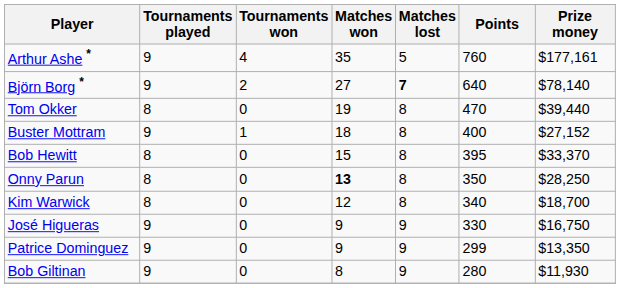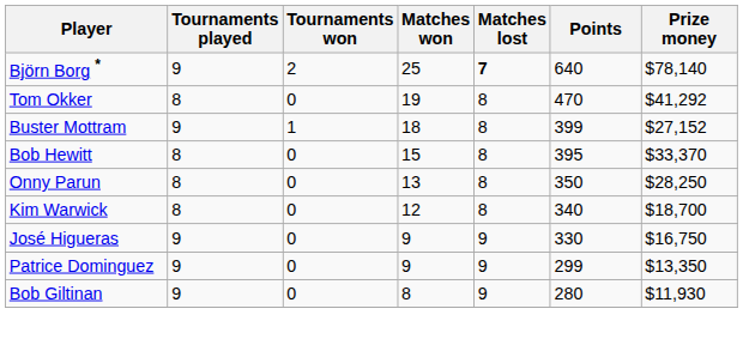 <table class="sortable wikitable" style=font-size:97%>
 <tr>
 <th width=140>Player</th>
 <th width=70>Tournaments played</th>
 <th width=70>Tournaments won</th>
 <th width=35>Matches won</th>
 <th width=35>Matches lost</th>
 <th width=75>Points</th>
 <th width=80>Prize money</th>
 </tr>
 <tr>
-<td> <a href='#'>Arthur Ashe</a> <sup><strong>*</strong></sup></td>
-<td>9</td>
-<td>4</td>
-<td>35</td>
-<td>5</td>
-<td>760</td>
-<td>$177,161</td>
-</tr>
-<tr>
 <td> <a href='#'>Björn Borg</a> <sup><strong>*</strong></sup></td>
 <td>9</td>
 <td>2</td>
-<td>27</td>
+<td>25</td>
 <td><strong>7</strong></td>
 <td>640</td>
 <td>$78,140</td>
 </tr>
 <tr>
 <td> <a href='#'>Tom Okker</a></td>
 <td>8</td>
 <td>0</td>
 <td>19</td>
 <td>8</td>
 <td>470</td>
-<td>$39,440</td>
+<td>$41,292</td>
 </tr>
 <tr>
 <td> <a href='#'>Buster Mottram</a></td>
 <td>9</td>
 <td>1</td>
 <td>18</td>
 <td>8</td>
-<td>400</td>
+<td>399</td>
 <td>$27,152</td>
 </tr>
 <tr>
 <td> <a href='#'>Bob Hewitt</a></td>
 <td>8</td>
 <td>0</td>
 <td>15</td>
 <td>8</td>
 <td>395</td>
 <td>$33,370</td>
 </tr>
 <tr>
 <td> <a href='#'>Onny Parun</a></td>
 <td>8</td>
 <td>0</td>
-<td><strong>13</strong></td>
+<td>13</td>
 <td>8</td>
 <td>350</td>
 <td>$28,250</td>
 </tr>
 <tr>
 <td> <a href='#'>Kim Warwick</a></td>
 <td>8</td>
 <td>0</td>
 <td>12</td>
 <td>8</td>
 <td>340</td>
 <td>$18,700</td>
 </tr>
 <tr>
 <td> <a href='#'>José Higueras</a></td>
 <td>9</td>
 <td>0</td>
 <td>9</td>
 <td>9</td>
 <td>330</td>
 <td>$16,750</td>
 </tr>
 <tr>
 <td> <a href='#'>Patrice Dominguez</a></td>
 <td>9</td>
 <td>0</td>
 <td>9</td>
 <td>9</td>
 <td>299</td>
 <td>$13,350</td>
 </tr>
 <tr>
 <td> <a href='#'>Bob Giltinan</a></td>
 <td>9</td>
 <td>0</td>
 <td>8</td>
 <td>9</td>
 <td>280</td>
 <td>$11,930</td>
 </tr>
 <tr>
 </tr>
 </table>
